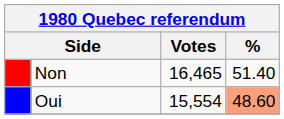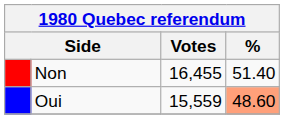 <table class="wikitable" style="font-size: 95%; clear:both">
 <tr style="background-color:#E9E9E9">
 <th colspan=4><a href='#'>1980 Quebec referendum</a></th>
 </tr>
 <tr style="background-color:#E9E9E9">
 <th colspan=2 style="width: 130px">Side</th>
 <th style="width: 50px">Votes</th>
 <th style="width: 40px">%</th>
 </tr>
 <tr>
 <td bgcolor="red"></td>
 <td>Non</td>
-<td align="right">16,465</td>
+<td align="right">16,455</td>
 <td align="right">51.40</td>
 </tr>
 <tr>
 <td bgcolor="blue"></td>
 <td>Oui</td>
-<td align="right">15,554</td>
+<td align="right">15,559</td>
 <td align="right" style="background: lightsalmon;">48.60</td>
 </tr>
 <tr>
 </tr>
 </table>
